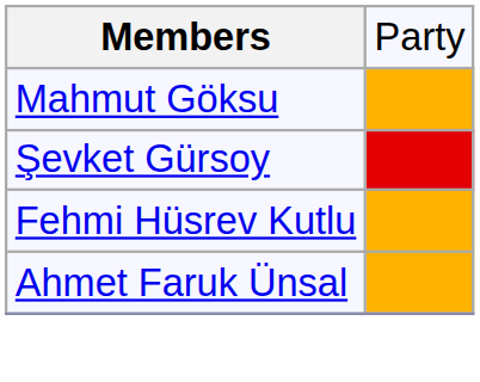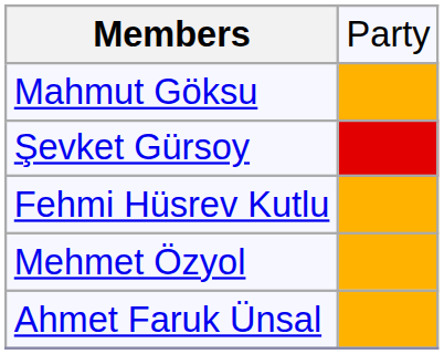 <table class=wikitable style="border:1px solid #8888aa; background-color:#f7f8ff; padding:0px; font-size:90%;">
 <tr>
 <th>Members</th>
 <td>Party</td>
 </tr>
 <tr>
 <td><a href='#'>Mahmut Göksu</a></td>
 <td style="background: #ffb300"></td>
 </tr>
 <tr>
 <td><a href='#'>Şevket Gürsoy</a></td>
 <td style="background: #e30000"></td>
 </tr>
 <tr>
 <td><a href='#'>Fehmi Hüsrev Kutlu</a></td>
 <td style="background: #ffb300"></td>
 </tr>
 <tr>
+<td><a href='#'>Mehmet Özyol</a></td>
+<td style="background: #ffb300"></td>
+</tr>
+<tr>
 <td><a href='#'>Ahmet Faruk Ünsal</a></td>
 <td style="background: #ffb300"></td>
 </tr>
 <tr>
 </tr>
 </table>
